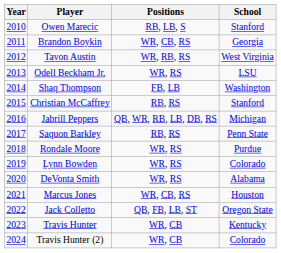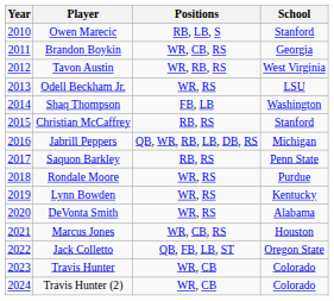 <table class="wikitable">
 <tr>
 <th bgcolor="#e5e5e5">Year</th>
 <th bgcolor="#e5e5e5">Player</th>
 <th bgcolor="#e5e5e5">Positions</th>
 <th bgcolor="#e5e5e5">School</th>
 </tr>
 <tr align="center">
 <td><a href='#'>2010</a></td>
 <td><a href='#'>Owen Marecic</a></td>
 <td><a href='#'>RB</a>, <a href='#'>LB</a>, <a href='#'>S</a></td>
 <td><a href='#'>Stanford</a></td>
 </tr>
 <tr align="center">
 <td><a href='#'>2011</a></td>
 <td><a href='#'>Brandon Boykin</a></td>
 <td><a href='#'>WR</a>, <a href='#'>CB</a>, <a href='#'>RS</a></td>
 <td><a href='#'>Georgia</a></td>
 </tr>
 <tr align="center">
 <td><a href='#'>2012</a></td>
 <td><a href='#'>Tavon Austin</a></td>
 <td><a href='#'>WR</a>, <a href='#'>RB</a>, <a href='#'>RS</a></td>
 <td><a href='#'>West Virginia</a></td>
 </tr>
 <tr align="center">
 <td><a href='#'>2013</a></td>
 <td><a href='#'>Odell Beckham Jr.</a></td>
 <td><a href='#'>WR</a>, <a href='#'>RS</a></td>
 <td><a href='#'>LSU</a></td>
 </tr>
 <tr align="center">
 <td><a href='#'>2014</a></td>
 <td><a href='#'>Shaq Thompson</a></td>
 <td><a href='#'>FB</a>, <a href='#'>LB</a></td>
 <td><a href='#'>Washington</a></td>
 </tr>
 <tr align="center">
 <td><a href='#'>2015</a></td>
 <td><a href='#'>Christian McCaffrey</a></td>
 <td><a href='#'>RB</a>, <a href='#'>RS</a></td>
 <td><a href='#'>Stanford</a></td>
 </tr>
 <tr align="center">
 <td><a href='#'>2016</a></td>
 <td><a href='#'>Jabrill Peppers</a></td>
 <td><a href='#'>QB</a>, <a href='#'>WR</a>, <a href='#'>RB</a>, <a href='#'>LB</a>, <a href='#'>DB</a>, <a href='#'>RS</a></td>
 <td><a href='#'>Michigan</a></td>
 </tr>
 <tr align="center">
 <td><a href='#'>2017</a></td>
 <td><a href='#'>Saquon Barkley</a></td>
 <td><a href='#'>RB</a>, <a href='#'>RS</a></td>
 <td><a href='#'>Penn State</a></td>
 </tr>
 <tr align="center">
 <td><a href='#'>2018</a></td>
 <td><a href='#'>Rondale Moore</a></td>
 <td><a href='#'>WR</a>, <a href='#'>RS</a></td>
 <td><a href='#'>Purdue</a></td>
 </tr>
 <tr align="center">
 <td><a href='#'>2019</a></td>
 <td><a href='#'>Lynn Bowden</a></td>
 <td><a href='#'>WR</a>, <a href='#'>RS</a></td>
-<td><a href='#'>Colorado</a></td>
+<td><a href='#'>Kentucky</a></td>
 </tr>
 <tr align="center">
 <td><a href='#'>2020</a></td>
 <td><a href='#'>DeVonta Smith</a></td>
 <td><a href='#'>WR</a>, <a href='#'>RS</a></td>
 <td><a href='#'>Alabama</a></td>
 </tr>
 <tr align="center">
 <td><a href='#'>2021</a></td>
 <td><a href='#'>Marcus Jones</a></td>
 <td><a href='#'>WR</a>, <a href='#'>CB</a>, <a href='#'>RS</a></td>
 <td><a href='#'>Houston</a></td>
 </tr>
 <tr align="center">
 <td><a href='#'>2022</a></td>
 <td><a href='#'>Jack Colletto</a></td>
 <td><a href='#'>QB</a>, <a href='#'>FB</a>, <a href='#'>LB</a>, <a href='#'>ST</a></td>
 <td><a href='#'>Oregon State</a></td>
 </tr>
 <tr align="center">
 <td><a href='#'>2023</a></td>
 <td><a href='#'>Travis Hunter</a></td>
 <td><a href='#'>WR</a>, <a href='#'>CB</a></td>
-<td><a href='#'>Kentucky</a></td>
+<td><a href='#'>Colorado</a></td>
 </tr>
 <tr align="center">
 <td><a href='#'>2024</a></td>
 <td>Travis Hunter (2)</td>
 <td><a href='#'>WR</a>, <a href='#'>CB</a></td>
 <td><a href='#'>Colorado</a></td>
 </tr>
 </table>
